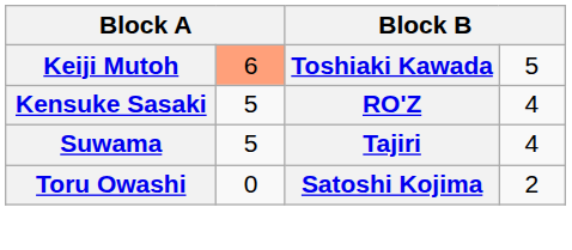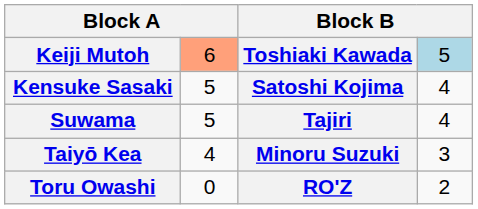 <table class="wikitable" style="margin: 1em auto 1em auto;text-align:center">
 <tr>
 <th colspan="2" style="width:50%">Block A</th>
 <th colspan="2" style="width:50%">Block B</th>
 </tr>
 <tr>
 <th><a href='#'>Keiji Mutoh</a></th>
 <td style="background: lightsalmon; width:35px">6</td>
 <th><a href='#'>Toshiaki Kawada</a></th>
-<td style="width:35px">5</td>
+<td style="background: lightblue; width:35px">5</td>
 </tr>
 <tr>
 <th><a href='#'>Kensuke Sasaki</a></th>
 <td>5</td>
-<th><a href='#'>RO'Z</a></th>
+<th><a href='#'>Satoshi Kojima</a></th>
 <td>4</td>
 </tr>
 <tr>
 <th><a href='#'>Suwama</a></th>
 <td>5</td>
 <th><a href='#'>Tajiri</a></th>
 <td>4</td>
 </tr>
 <tr>
+<th><a href='#'>Taiyō Kea</a></th>
+<td>4</td>
+<th><a href='#'>Minoru Suzuki</a></th>
+<td>3</td>
+</tr>
+<tr>
 <th><a href='#'>Toru Owashi</a></th>
 <td>0</td>
-<th><a href='#'>Satoshi Kojima</a></th>
+<th><a href='#'>RO'Z</a></th>
 <td>2</td>
 </tr>
 </table>
